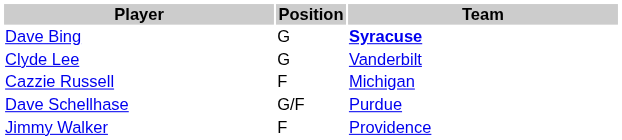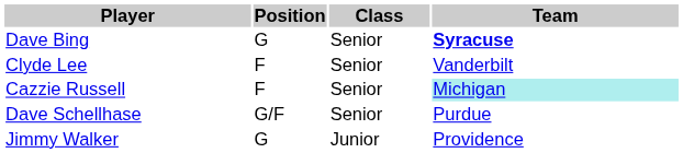 <table style="width:600px" "border:'1' 'solid' 'gray'">
 <tr>
 <th bgcolor="#CCCCCC" style="width:40%">Player</th>
 <th bgcolor="#CCCCCC" style="width:4%">Position</th>
+<th bgcolor="#CCCCCC" style="width:16%">Class</th>
 <th bgcolor="#CCCCCC" style="width:40%">Team</th>
 </tr>
 <tr>
 <td><a href='#'>Dave Bing</a></td>
 <td>G</td>
+<td>Senior</td>
 <td><strong><a href='#'>Syracuse</a></strong></td>
 </tr>
 <tr>
 <td><a href='#'>Clyde Lee</a></td>
-<td>G</td>
+<td>F</td>
+<td>Senior</td>
 <td><a href='#'>Vanderbilt</a></td>
 </tr>
 <tr>
 <td><a href='#'>Cazzie Russell</a></td>
 <td>F</td>
-<td><a href='#'>Michigan</a></td>
+<td>Senior</td>
+<td style="background: paleturquoise;"><a href='#'>Michigan</a></td>
 </tr>
 <tr>
 <td><a href='#'>Dave Schellhase</a></td>
 <td>G/F</td>
+<td>Senior</td>
 <td><a href='#'>Purdue</a></td>
 </tr>
 <tr>
 <td><a href='#'>Jimmy Walker</a></td>
-<td>F</td>
+<td>G</td>
+<td>Junior</td>
 <td><a href='#'>Providence</a></td>
 </tr>
 </table>
